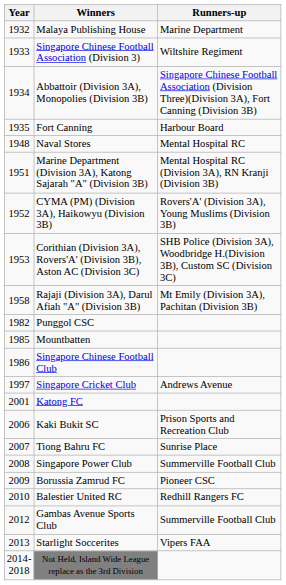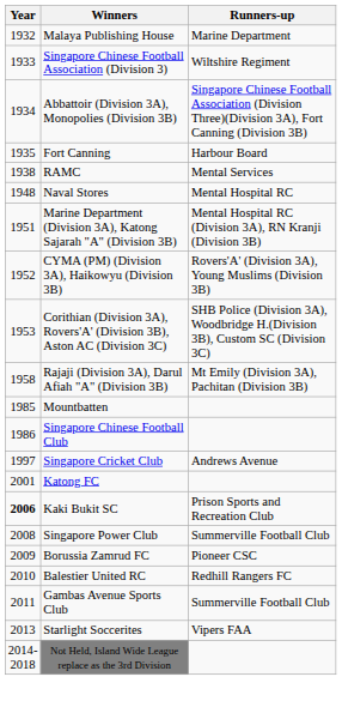 <table class="wikitable" style="text-align:center">
 <tr>
 <th width='25'>Year</th>
 <th width='180'>Winners</th>
 <th width='180'>Runners-up</th>
 </tr>
 <tr>
 <td>1932</td>
 <td align='left'>Malaya Publishing House</td>
 <td align='left'>Marine Department</td>
 </tr>
 <tr>
 <td>1933</td>
 <td align='left'><a href='#'>Singapore Chinese Football Association</a> (Division 3)</td>
 <td align='left'>Wiltshire Regiment</td>
 </tr>
 <tr>
 <td>1934</td>
 <td align='left'>Abbattoir (Division 3A), Monopolies (Division 3B)</td>
 <td align='left'><a href='#'>Singapore Chinese Football Association</a> (Division Three)(Division 3A), Fort Canning (Division 3B)</td>
 </tr>
 <tr>
 <td>1935</td>
 <td align='left'>Fort Canning</td>
 <td align='left'>Harbour Board</td>
 </tr>
 <tr>
+<td>1938</td>
+<td align='left'>RAMC</td>
+<td align='left'>Mental Services</td>
+</tr>
+<tr>
 <td>1948</td>
 <td align='left'>Naval Stores</td>
 <td align='left'>Mental Hospital RC</td>
 </tr>
 <tr>
 <td>1951</td>
 <td align='left'>Marine Department (Division 3A), Katong Sajarah "A" (Division 3B)</td>
 <td align='left'>Mental Hospital RC (Division 3A), RN Kranji (Division 3B)</td>
 </tr>
 <tr>
 <td>1952</td>
 <td align='left'>CYMA (PM) (Division 3A), Haikowyu (Division 3B)</td>
 <td align='left'>Rovers'A' (Division 3A), Young Muslims (Division 3B)</td>
 </tr>
 <tr>
 <td>1953</td>
 <td align='left'>Corithian (Division 3A), Rovers'A' (Division 3B), Aston AC (Division 3C)</td>
 <td align='left'>SHB Police (Division 3A), Woodbridge H.(Division 3B), Custom SC (Division 3C)</td>
 </tr>
 <tr>
 <td>1958</td>
 <td align='left'>Rajaji (Division 3A), Darul Afiah "A" (Division 3B)</td>
 <td align='left'>Mt Emily (Division 3A), Pachitan (Division 3B)</td>
 </tr>
 <tr>
-<td>1982</td>
-<td align='left'>Punggol CSC</td>
-<td align='left'></td>
-</tr>
-<tr>
 <td>1985</td>
 <td align='left'>Mountbatten</td>
 <td align='left'></td>
 </tr>
 <tr>
 <td>1986</td>
 <td align='left'><a href='#'>Singapore Chinese Football Club</a></td>
 <td align='left'></td>
 </tr>
 <tr>
 <td>1997</td>
 <td align='left'><a href='#'>Singapore Cricket Club</a></td>
 <td align='left'>Andrews Avenue</td>
 </tr>
 <tr>
 <td>2001</td>
 <td align='left'><a href='#'>Katong FC</a></td>
 <td align='left'></td>
 </tr>
 <tr>
-<td>2006</td>
+<td><strong>2006</strong></td>
 <td align='left'>Kaki Bukit SC</td>
 <td align='left'>Prison Sports and Recreation Club</td>
-</tr>
-<tr>
-<td>2007</td>
-<td align='left'>Tiong Bahru FC</td>
-<td align='left'>Sunrise Place</td>
 </tr>
 <tr>
 <td>2008</td>
 <td align='left'>Singapore Power Club</td>
 <td align='left'>Summerville Football Club</td>
 </tr>
 <tr>
 <td>2009</td>
 <td align='left'>Borussia Zamrud FC</td>
 <td align='left'>Pioneer CSC</td>
 </tr>
 <tr>
 <td>2010</td>
 <td align='left'>Balestier United RC</td>
 <td align='left'>Redhill Rangers FC</td>
 </tr>
 <tr>
-<td>2012</td>
+<td>2011</td>
 <td align='left'>Gambas Avenue Sports Club</td>
 <td align='left'>Summerville Football Club</td>
 </tr>
 <tr>
 <td>2013</td>
 <td align='left'>Starlight Soccerites</td>
 <td align='left'>Vipers FAA</td>
 </tr>
 <tr>
 <td>2014-2018</td>
 <td align='center' bgcolor='grey'><small>Not Held, Island Wide League replace as the 3rd Division</small></td>
 </tr>
 </table>
